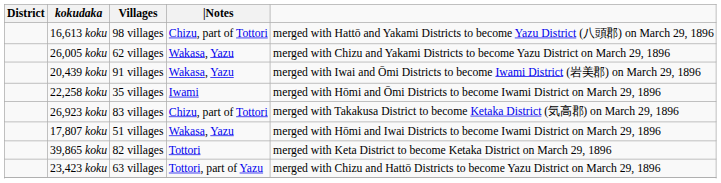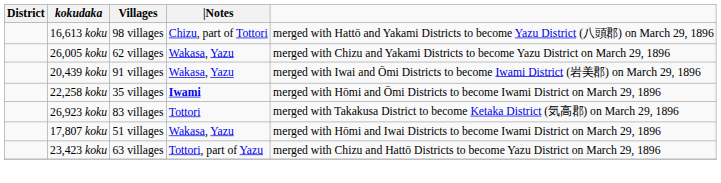 <table class="wikitable">
 <tr>
 <th>District</th>
 <th><em>kokudaka</em></th>
 <th>Villages</th>
 <th Currently>|Notes</th>
 </tr>
 <tr>
 <td></td>
 <td>16,613 <em>koku</em></td>
 <td>98 villages</td>
 <td><a href='#'>Chizu</a>, part of <a href='#'>Tottori</a></td>
 <td>merged with Hattō and Yakami Districts to become <a href='#'>Yazu District</a> (八頭郡) on March 29, 1896</td>
 </tr>
 <tr>
 <td></td>
 <td>26,005 <em>koku</em></td>
 <td>62 villages</td>
 <td><a href='#'>Wakasa</a>, <a href='#'>Yazu</a></td>
 <td>merged with Chizu and Yakami Districts to become Yazu District on March 29, 1896</td>
 </tr>
 <tr>
 <td></td>
 <td>20,439 <em>koku</em></td>
 <td>91 villages</td>
 <td><a href='#'>Wakasa</a>, <a href='#'>Yazu</a></td>
 <td>merged with Iwai and Ōmi Districts to become <a href='#'>Iwami District</a> (岩美郡) on March 29, 1896</td>
 </tr>
 <tr>
 <td></td>
 <td>22,258 <em>koku</em></td>
 <td>35 villages</td>
-<td><a href='#'>Iwami</a></td>
+<td><strong><a href='#'>Iwami</a></strong></td>
 <td>merged with Hōmi and Ōmi Districts to become Iwami District on March 29, 1896</td>
 </tr>
 <tr>
 <td></td>
 <td>26,923 <em>koku</em></td>
 <td>83 villages</td>
-<td><a href='#'>Chizu</a>, part of <a href='#'>Tottori</a></td>
+<td><a href='#'>Tottori</a></td>
 <td>merged with Takakusa District to become <a href='#'>Ketaka District</a> (気高郡) on March 29, 1896</td>
 </tr>
 <tr>
 <td></td>
 <td>17,807 <em>koku</em></td>
 <td>51 villages</td>
 <td><a href='#'>Wakasa</a>, <a href='#'>Yazu</a></td>
 <td>merged with Hōmi and Iwai Districts to become Iwami District on March 29, 1896</td>
-</tr>
-<tr>
-<td></td>
-<td>39,865 <em>koku</em></td>
-<td>82 villages</td>
-<td><a href='#'>Tottori</a></td>
-<td>merged with Keta District to become Ketaka District on March 29, 1896</td>
 </tr>
 <tr>
 <td></td>
 <td>23,423 <em>koku</em></td>
 <td>63 villages</td>
 <td><a href='#'>Tottori</a>, part of  <a href='#'>Yazu</a></td>
 <td>merged with Chizu and Hattō Districts to become Yazu District on March 29, 1896</td>
 </tr>
 <tr>
 </tr>
 <tr>
 </tr>
 </table>
